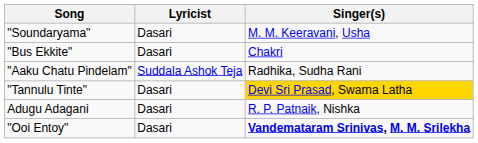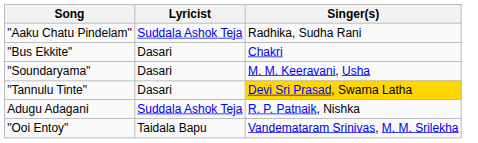 <table class="wikitable sortable">
 <tr>
 <th>Song</th>
 <th>Lyricist</th>
 <th>Singer(s)</th>
 </tr>
 <tr>
-<td>"Soundaryama"</td>
-<td>Dasari</td>
-<td><a href='#'>M. M. Keeravani</a>, <a href='#'>Usha</a></td>
+<td>"Aaku Chatu Pindelam"</td>
+<td><a href='#'>Suddala Ashok Teja</a></td>
+<td>Radhika, Sudha Rani</td>
 </tr>
 <tr>
 <td>"Bus Ekkite"</td>
 <td>Dasari</td>
 <td><a href='#'>Chakri</a></td>
 </tr>
 <tr>
-<td>"Aaku Chatu Pindelam"</td>
-<td><a href='#'>Suddala Ashok Teja</a></td>
-<td>Radhika, Sudha Rani</td>
+<td>"Soundaryama"</td>
+<td>Dasari</td>
+<td><a href='#'>M. M. Keeravani</a>, <a href='#'>Usha</a></td>
 </tr>
 <tr>
 <td>"Tannulu Tinte"</td>
 <td>Dasari</td>
 <td style="background: gold;"><a href='#'>Devi Sri Prasad</a>, Swarna Latha</td>
 </tr>
 <tr>
 <td>Adugu Adagani</td>
-<td>Dasari</td>
+<td><a href='#'>Suddala Ashok Teja</a></td>
 <td><a href='#'>R. P. Patnaik</a>, Nishka</td>
 </tr>
 <tr>
 <td>"Ooi Entoy"</td>
-<td>Dasari</td>
-<td><strong><a href='#'>Vandemataram Srinivas</a>, <a href='#'>M. M. Srilekha</a></strong></td>
+<td>Taidala Bapu</td>
+<td><a href='#'>Vandemataram Srinivas</a>, <a href='#'>M. M. Srilekha</a></td>
 </tr>
 </table>
